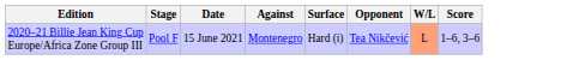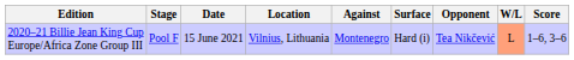 <table class=wikitable style=font-size:97%>
 <tr>
 <th>Edition</th>
 <th>Stage</th>
 <th>Date</th>
+<th>Location</th>
 <th>Against</th>
 <th>Surface</th>
 <th>Opponent</th>
 <th>W/L</th>
 <th>Score</th>
 </tr>
 <tr style="background:#CCCCFF;">
 <td><a href='#'>2020–21 Billie Jean King Cup</a> <br> Europe/Africa Zone Group III</td>
 <td><a href='#'>Pool F</a></td>
 <td>15 June 2021</td>
+<td><a href='#'>Vilnius</a>, Lithuania</td>
 <td> <a href='#'>Montenegro</a></td>
 <td>Hard (i)</td>
 <td><a href='#'>Tea Nikčević</a></td>
 <td style="text-align:center; background:#ffa07a;">L</td>
 <td>1–6, 3–6</td>
 </tr>
 </table>
